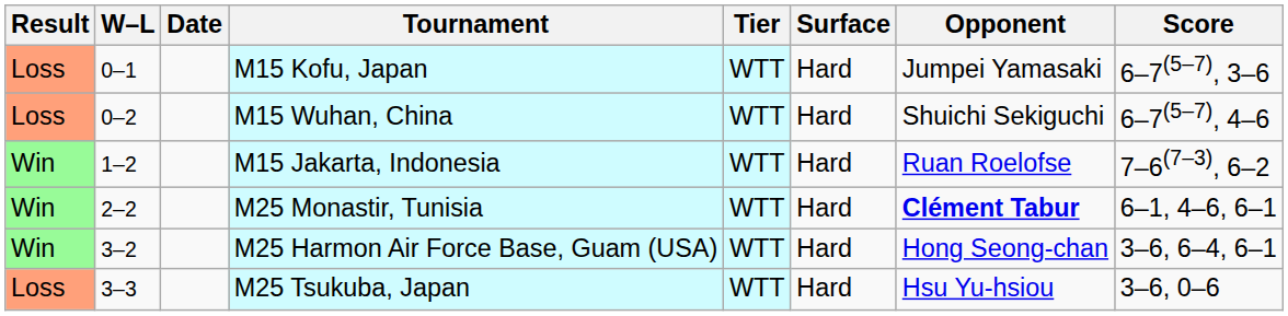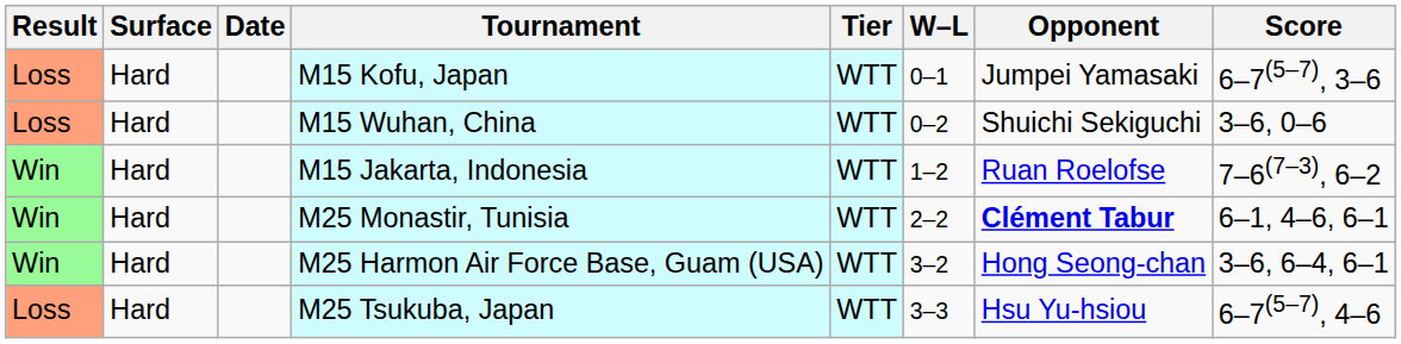 <table class="sortable wikitable">
 <tr>
 <th>Result</th>
-<th class="unsortable">W–L</th>
+<th>Surface</th>
 <th>Date</th>
 <th>Tournament</th>
 <th>Tier</th>
-<th>Surface</th>
+<th class="unsortable">W–L</th>
 <th>Opponent</th>
 <th class="unsortable">Score</th>
 </tr>
 <tr>
 <td bgcolor=FFA07A>Loss</td>
-<td><small>0–1</small></td>
+<td>Hard</td>
 <td></td>
 <td style="background:#cffcff;">M15 Kofu, Japan</td>
 <td style="background:#cffcff;">WTT</td>
-<td>Hard</td>
+<td><small>0–1</small></td>
 <td> Jumpei Yamasaki</td>
 <td>6–7<sup>(5–7)</sup>, 3–6</td>
 </tr>
 <tr>
 <td bgcolor=FFA07A>Loss</td>
-<td><small>0–2</small></td>
+<td>Hard</td>
 <td></td>
 <td style="background:#cffcff;">M15 Wuhan, China</td>
 <td style="background:#cffcff;">WTT</td>
-<td>Hard</td>
+<td><small>0–2</small></td>
 <td> Shuichi Sekiguchi</td>
-<td>6–7<sup>(5–7)</sup>, 4–6</td>
+<td>3–6, 0–6</td>
 </tr>
 <tr>
 <td bgcolor=98FB98>Win</td>
-<td><small>1–2</small></td>
+<td>Hard</td>
 <td></td>
 <td style="background:#cffcff;">M15 Jakarta, Indonesia</td>
 <td style="background:#cffcff;">WTT</td>
-<td>Hard</td>
+<td><small>1–2</small></td>
 <td> <a href='#'>Ruan Roelofse</a></td>
 <td>7–6<sup>(7–3)</sup>, 6–2</td>
 </tr>
 <tr>
 <td bgcolor=98FB98>Win</td>
-<td><small>2–2</small></td>
+<td>Hard</td>
 <td></td>
 <td style="background:#cffcff;">M25 Monastir, Tunisia</td>
 <td style="background:#cffcff;">WTT</td>
-<td>Hard</td>
+<td><small>2–2</small></td>
 <td><strong> <a href='#'>Clément Tabur</a></strong></td>
 <td>6–1, 4–6, 6–1</td>
 </tr>
 <tr>
 <td bgcolor=98FB98>Win</td>
-<td><small>3–2</small></td>
+<td>Hard</td>
 <td></td>
 <td style="background:#cffcff;">M25 Harmon Air Force Base, Guam (USA)</td>
 <td style="background:#cffcff;">WTT</td>
-<td>Hard</td>
+<td><small>3–2</small></td>
 <td> <a href='#'>Hong Seong-chan</a></td>
 <td>3–6, 6–4, 6–1</td>
 </tr>
 <tr>
 <td bgcolor=FFA07A>Loss</td>
-<td><small>3–3</small></td>
+<td>Hard</td>
 <td></td>
 <td style="background:#cffcff;">M25 Tsukuba, Japan</td>
 <td style="background:#cffcff;">WTT</td>
-<td>Hard</td>
+<td><small>3–3</small></td>
 <td> <a href='#'>Hsu Yu-hsiou</a></td>
-<td>3–6, 0–6</td>
+<td>6–7<sup>(5–7)</sup>, 4–6</td>
 </tr>
 </table>
